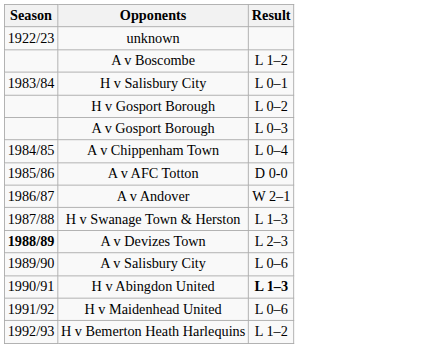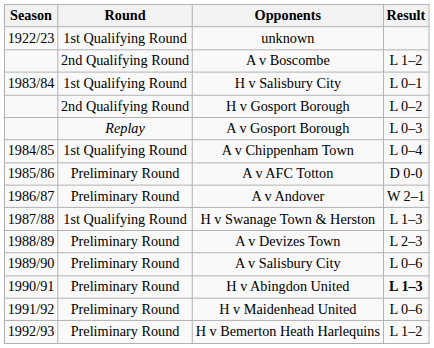 <table class="wikitable collapsible collapsed" style=text-align:center>
 <tr>
 <th>Season</th>
+<th>Round</th>
 <th>Opponents</th>
 <th>Result</th>
 </tr>
 <tr>
 <td>1922/23</td>
+<td>1st Qualifying Round</td>
 <td>unknown</td>
 <td></td>
 </tr>
 <tr>
 <td></td>
+<td>2nd Qualifying Round</td>
 <td>A v Boscombe</td>
 <td>L 1–2</td>
 </tr>
 <tr>
 <td>1983/84</td>
+<td>1st Qualifying Round</td>
 <td>H v Salisbury City</td>
 <td>L 0–1</td>
 </tr>
 <tr>
 <td></td>
+<td>2nd Qualifying Round</td>
 <td>H v Gosport Borough</td>
 <td>L 0–2</td>
 </tr>
 <tr>
 <td></td>
+<td><em>Replay</em></td>
 <td>A v Gosport Borough</td>
 <td>L 0–3</td>
 </tr>
 <tr>
 <td>1984/85</td>
+<td>1st Qualifying Round</td>
 <td>A v Chippenham Town</td>
 <td>L 0–4</td>
 </tr>
 <tr>
 <td>1985/86</td>
+<td>Preliminary Round</td>
 <td>A v AFC Totton</td>
 <td>D 0-0</td>
 </tr>
 <tr>
 <td>1986/87</td>
+<td>Preliminary Round</td>
 <td>A v Andover</td>
 <td>W 2–1</td>
 </tr>
 <tr>
 <td>1987/88</td>
+<td>1st Qualifying Round</td>
 <td>H v Swanage Town & Herston</td>
 <td>L 1–3</td>
 </tr>
 <tr>
-<td><strong>1988/89</strong></td>
+<td>1988/89</td>
+<td>Preliminary Round</td>
 <td>A v Devizes Town</td>
 <td>L 2–3</td>
 </tr>
 <tr>
 <td>1989/90</td>
+<td>Preliminary Round</td>
 <td>A v Salisbury City</td>
 <td>L 0–6</td>
 </tr>
 <tr>
 <td>1990/91</td>
+<td>Preliminary Round</td>
 <td>H v Abingdon United</td>
 <td><strong>L 1–3</strong></td>
 </tr>
 <tr>
 <td>1991/92</td>
+<td>Preliminary Round</td>
 <td>H v Maidenhead United</td>
 <td>L 0–6</td>
 </tr>
 <tr>
 <td>1992/93</td>
+<td>Preliminary Round</td>
 <td>H v Bemerton Heath Harlequins</td>
 <td>L 1–2</td>
 </tr>
 </table>
